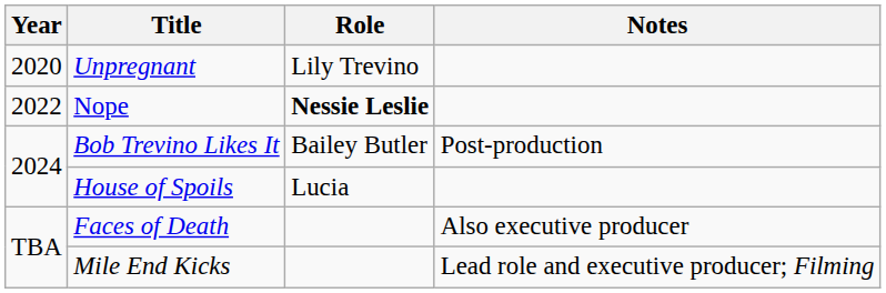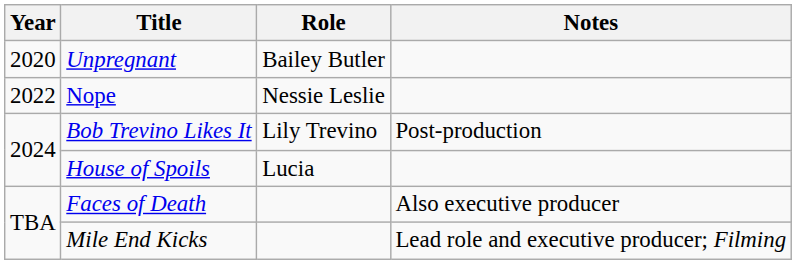 <table class="wikitable">
 <tr>
 <th>Year</th>
 <th>Title</th>
 <th>Role</th>
 <th class="unsortable">Notes</th>
 </tr>
 <tr>
 <td>2020</td>
 <td><em><a href='#'>Unpregnant</a></em></td>
-<td>Lily Trevino</td>
+<td>Bailey Butler</td>
 <td></td>
 </tr>
 <tr>
 <td>2022</td>
 <td><em><a href='#'></em>Nope<em></a></em></td>
-<td><strong>Nessie Leslie</strong></td>
+<td>Nessie Leslie</td>
 <td></td>
 </tr>
 <tr>
 <td rowspan="2">2024</td>
 <td><em><a href='#'>Bob Trevino Likes It</a></em></td>
-<td>Bailey Butler</td>
+<td>Lily Trevino</td>
 <td>Post-production</td>
 </tr>
 <tr>
 <td><em><a href='#'>House of Spoils</a></em></td>
 <td>Lucia</td>
 <td></td>
 </tr>
 <tr>
 <td rowspan="2">TBA</td>
 <td><em><a href='#'>Faces of Death</a></em></td>
 <td></td>
 <td>Also executive producer</td>
 </tr>
 <tr>
 <td><em>Mile End Kicks</em></td>
 <td></td>
 <td>Lead role and executive producer; <em>Filming</em></td>
 </tr>
 </table>
